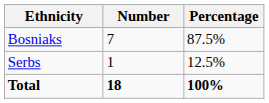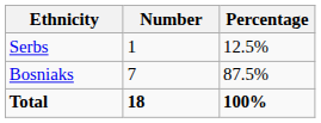 <table class="wikitable">
 <tr>
 <th width="100px">Ethnicity</th>
 <th width="80px">Number</th>
 <th width="80px">Percentage</th>
 </tr>
 <tr>
+<td><a href='#'>Serbs</a></td>
+<td>1</td>
+<td>12.5%</td>
+</tr>
+<tr>
 <td><a href='#'>Bosniaks</a></td>
 <td>7</td>
 <td>87.5%</td>
-</tr>
-<tr>
-<td><a href='#'>Serbs</a></td>
-<td>1</td>
-<td>12.5%</td>
 </tr>
 <tr>
 <td><strong>Total</strong></td>
 <td><strong>18</strong></td>
 <td><strong>100%</strong></td>
 </tr>
 </table>
